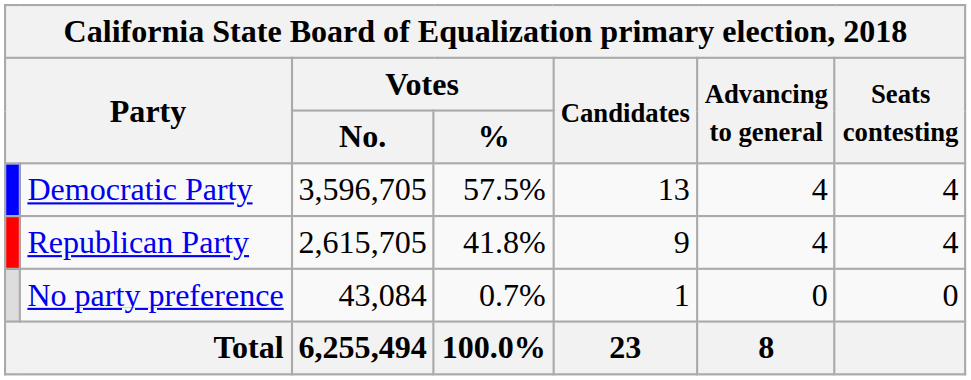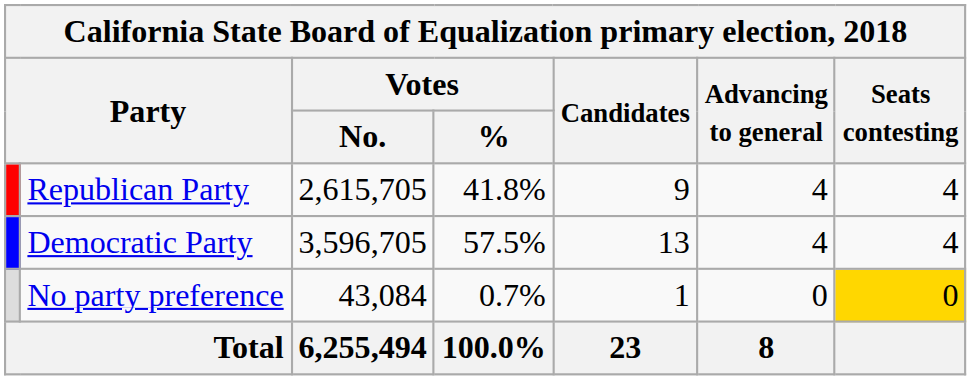 <table class="wikitable" style="font-size:95%;">
 <tr>
 <th colspan=7>California State Board of Equalization primary election, 2018</th>
 </tr>
 <tr>
 <th colspan=2 rowspan=2>Party</th>
 <th colspan=2>Votes</th>
 <th rowspan=2><small>Candidates</small></th>
 <th rowspan=2><small>Advancing<br>to general</small></th>
 <th rowspan=2><small>Seats<br>contesting</small></th>
 </tr>
 <tr>
 <th>No.</th>
 <th>%</th>
 </tr>
 <tr>
+<th style="background:#f00"></th>
+<td align=left><a href='#'>Republican Party</a></td>
+<td align=right>2,615,705</td>
+<td align=right>41.8%</td>
+<td align=right>9</td>
+<td align=right>4</td>
+<td align=right>4</td>
+</tr>
+<tr>
 <th style="background:#00f"></th>
 <td align=left><a href='#'>Democratic Party</a></td>
 <td align=right>3,596,705</td>
 <td align=right>57.5%</td>
 <td align=right>13</td>
-<td align=right>4</td>
-<td align=right>4</td>
-</tr>
-<tr>
-<th style="background:#f00"></th>
-<td align=left><a href='#'>Republican Party</a></td>
-<td align=right>2,615,705</td>
-<td align=right>41.8%</td>
-<td align=right>9</td>
 <td align=right>4</td>
 <td align=right>4</td>
 </tr>
 <tr>
 <th style="background:#dddddd"></th>
 <td align=left><a href='#'>No party preference</a></td>
 <td align=right>43,084</td>
 <td align=right>0.7%</td>
 <td align=right>1</td>
 <td align=right>0</td>
-<td align=right>0</td>
+<td align=right style="background: gold;">0</td>
 </tr>
 <tr style="background:#eee;">
 <th colspan="2" style="text-align:right;">Total</th>
 <th align=right>6,255,494</th>
 <th align=right>100.0%</th>
 <th align=right>23</th>
 <th align=right>8</th>
 <th align=right></th>
 </tr>
 </table>
